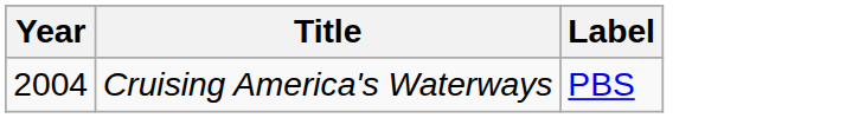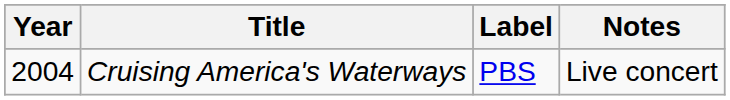 <table class="wikitable sortable">
 <tr>
 <th>Year</th>
 <th>Title</th>
 <th>Label</th>
+<th>Notes</th>
 </tr>
 <tr>
 <td>2004</td>
 <td><em>Cruising America's Waterways</em></td>
 <td><a href='#'>PBS</a></td>
+<td>Live concert</td>
 </tr>
 </table>
